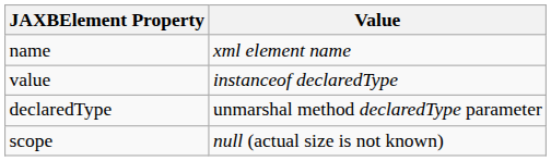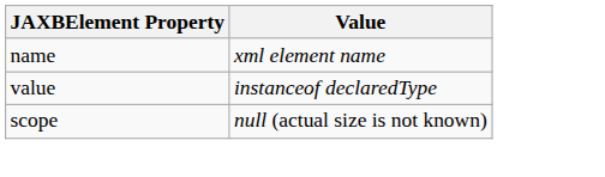 <table class="wikitable">
 <tr>
 <th>JAXBElement Property</th>
 <th>Value</th>
 </tr>
 <tr>
 <td>name</td>
 <td><em>xml element name</em></td>
 </tr>
 <tr>
 <td>value</td>
 <td><em>instanceof declaredType</em></td>
 </tr>
 <tr>
-<td>declaredType</td>
-<td>unmarshal method <em>declaredType</em> parameter</td>
-</tr>
-<tr>
 <td>scope</td>
 <td><em>null</em> (actual size is not known)</td>
 </tr>
 </table>
